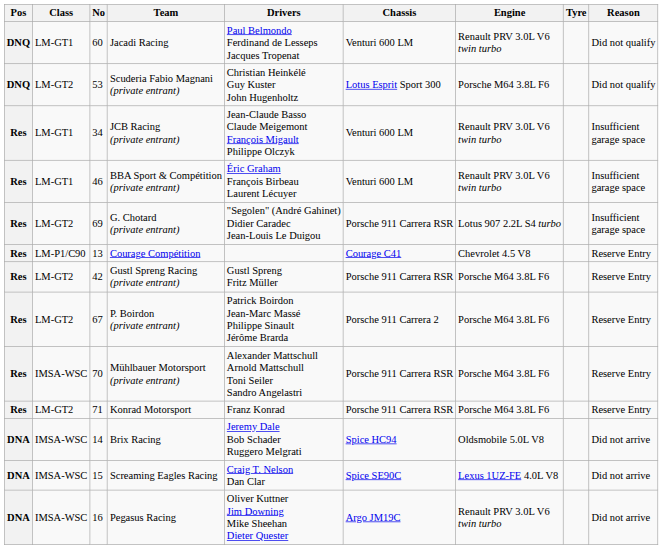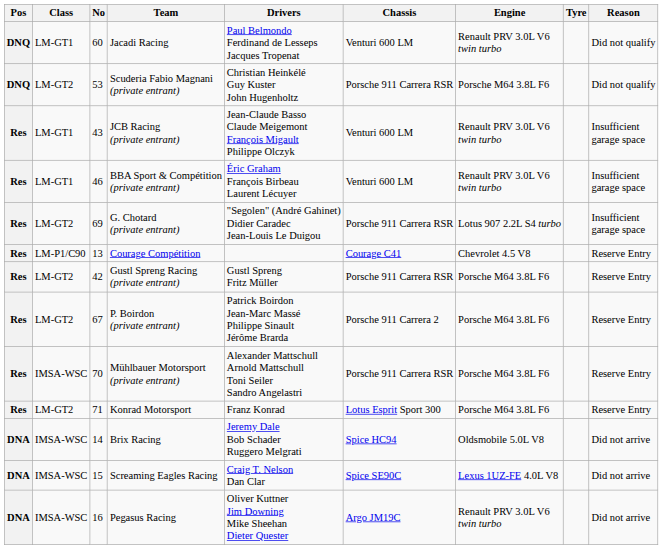 <table class="wikitable" style="font-size: 95%;">
 <tr>
 <th>Pos</th>
 <th>Class</th>
 <th>No</th>
 <th>Team</th>
 <th>Drivers</th>
 <th>Chassis</th>
 <th>Engine</th>
 <th>Tyre</th>
 <th>Reason</th>
 </tr>
 <tr>
 <th>DNQ</th>
 <td>LM-GT1</td>
 <td>60</td>
 <td> Jacadi Racing</td>
 <td> <a href='#'>Paul Belmondo</a><br> Ferdinand de Lesseps<br> Jacques Tropenat</td>
 <td>Venturi 600 LM</td>
 <td>Renault PRV 3.0L V6<br><em>twin turbo</em></td>
 <td></td>
 <td>Did not qualify</td>
 </tr>
 <tr>
 <th>DNQ</th>
 <td>LM-GT2</td>
 <td>53</td>
 <td> Scuderia Fabio Magnani<br><em>(private entrant)</em></td>
 <td> Christian Heinkélé<br> Guy Kuster<br> John Hugenholtz</td>
-<td><a href='#'>Lotus Esprit</a> Sport 300</td>
+<td>Porsche 911 Carrera RSR</td>
 <td>Porsche M64 3.8L F6</td>
 <td></td>
 <td>Did not qualify</td>
 </tr>
 <tr>
 <th>Res</th>
 <td>LM-GT1</td>
-<td>34</td>
+<td>43</td>
 <td> JCB Racing<br><em>(private entrant)</em></td>
 <td> Jean-Claude Basso<br> Claude Meigemont<br> <a href='#'>François Migault</a><br> Philippe Olczyk</td>
 <td>Venturi 600 LM</td>
 <td>Renault PRV 3.0L V6<br><em>twin turbo</em></td>
 <td></td>
 <td>Insufficient<br>garage space</td>
 </tr>
 <tr>
 <th>Res</th>
 <td>LM-GT1</td>
 <td>46</td>
 <td> BBA Sport & Compétition<br><em>(private entrant)</em></td>
 <td> <a href='#'>Éric Graham</a><br> François Birbeau<br> Laurent Lécuyer</td>
 <td>Venturi 600 LM</td>
 <td>Renault PRV 3.0L V6<br><em>twin turbo</em></td>
 <td></td>
 <td>Insufficient<br>garage space</td>
 </tr>
 <tr>
 <th>Res</th>
 <td>LM-GT2</td>
 <td>69</td>
 <td> G. Chotard<br><em>(private entrant)</em></td>
 <td> "Segolen" (André Gahinet) <br> Didier Caradec<br> Jean-Louis Le Duigou</td>
 <td>Porsche 911 Carrera RSR</td>
 <td>Lotus 907 2.2L S4 <em>turbo</em></td>
 <td></td>
 <td>Insufficient<br>garage space</td>
 </tr>
 <tr>
 <th>Res</th>
 <td>LM-P1/C90</td>
 <td>13</td>
 <td> <a href='#'>Courage Compétition</a></td>
 <td></td>
 <td><a href='#'>Courage C41</a></td>
 <td>Chevrolet 4.5 V8</td>
 <td></td>
 <td>Reserve Entry</td>
 </tr>
 <tr>
 <th>Res</th>
 <td>LM-GT2</td>
 <td>42</td>
 <td> Gustl Spreng Racing<br><em>(private entrant)</em></td>
 <td> Gustl Spreng<br> Fritz Müller</td>
 <td>Porsche 911 Carrera RSR</td>
 <td>Porsche M64 3.8L F6</td>
 <td></td>
 <td>Reserve Entry</td>
 </tr>
 <tr>
 <th>Res</th>
 <td>LM-GT2</td>
 <td>67</td>
 <td> P. Boirdon<br><em>(private entrant)</em></td>
 <td> Patrick Boirdon<br> Jean-Marc Massé<br> Philippe Sinault<br> Jérôme Brarda</td>
 <td>Porsche 911 Carrera 2</td>
 <td>Porsche M64 3.8L F6</td>
 <td></td>
 <td>Reserve Entry</td>
 </tr>
 <tr>
 <th>Res</th>
 <td>IMSA-WSC</td>
 <td>70</td>
 <td> Mühlbauer Motorsport<br><em>(private entrant)</em></td>
 <td> Alexander Mattschull<br> Arnold Mattschull<br> Toni Seiler<br> Sandro Angelastri</td>
 <td>Porsche 911 Carrera RSR</td>
 <td>Porsche M64 3.8L F6</td>
 <td></td>
 <td>Reserve Entry</td>
 </tr>
 <tr>
 <th>Res</th>
 <td>LM-GT2</td>
 <td>71</td>
 <td> Konrad Motorsport</td>
 <td> Franz Konrad</td>
-<td>Porsche 911 Carrera RSR</td>
+<td><a href='#'>Lotus Esprit</a> Sport 300</td>
 <td>Porsche M64 3.8L F6</td>
 <td></td>
 <td>Reserve Entry</td>
 </tr>
 <tr>
 <th>DNA</th>
 <td>IMSA-WSC</td>
 <td>14</td>
 <td> Brix Racing</td>
 <td> <a href='#'>Jeremy Dale</a><br> Bob Schader<br> Ruggero Melgrati</td>
 <td><a href='#'>Spice HC94</a></td>
 <td>Oldsmobile 5.0L V8</td>
 <td></td>
 <td>Did not arrive</td>
 </tr>
 <tr>
 <th>DNA</th>
 <td>IMSA-WSC</td>
 <td>15</td>
 <td> Screaming Eagles Racing</td>
 <td> <a href='#'>Craig T. Nelson</a><br> Dan Clar</td>
 <td><a href='#'>Spice SE90C</a></td>
 <td><a href='#'>Lexus 1UZ-FE</a> 4.0L V8</td>
 <td></td>
 <td>Did not arrive</td>
 </tr>
 <tr>
 <th>DNA</th>
 <td>IMSA-WSC</td>
 <td>16</td>
 <td> Pegasus Racing</td>
 <td> Oliver Kuttner<br> <a href='#'>Jim Downing</a><br> Mike Sheehan<br> <a href='#'>Dieter Quester</a></td>
 <td><a href='#'>Argo JM19C</a></td>
 <td>Renault PRV 3.0L V6<br><em>twin turbo</em></td>
 <td></td>
 <td>Did not arrive</td>
 </tr>
 </table>
